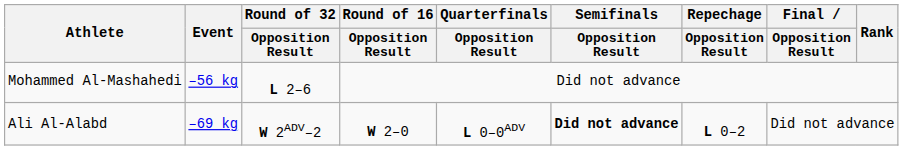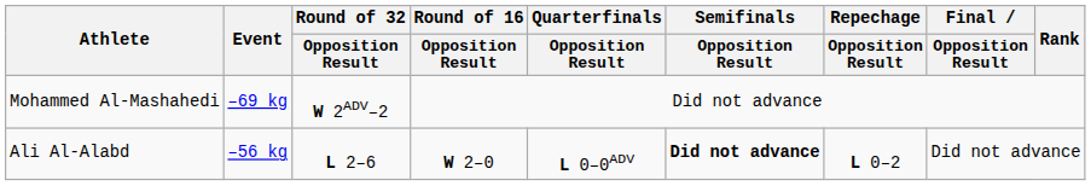 <table class=wikitable style=font-size:90%;text-align:center>
 <tr>
 <th rowspan="2">Athlete</th>
 <th rowspan="2">Event</th>
 <th>Round of 32</th>
 <th>Round of 16</th>
 <th>Quarterfinals</th>
 <th>Semifinals</th>
 <th>Repechage</th>
 <th>Final / </th>
 <th rowspan=2>Rank</th>
 </tr>
 <tr style="font-size:95%">
 <th>Opposition<br>Result</th>
 <th>Opposition<br>Result</th>
 <th>Opposition<br>Result</th>
 <th>Opposition<br>Result</th>
 <th>Opposition<br>Result</th>
 <th>Opposition<br>Result</th>
 </tr>
 <tr>
 <td align=left>Mohammed Al-Mashahedi</td>
-<td align=left><a href='#'>–56 kg</a></td>
-<td><br><strong>L</strong> 2–6</td>
+<td align=left><a href='#'>–69 kg</a></td>
+<td><br><strong>W</strong> 2<sup>ADV</sup>–2</td>
 <td colspan=6>Did not advance</td>
 </tr>
 <tr>
 <td align=left>Ali Al-Alabd</td>
-<td align=left><a href='#'>–69 kg</a></td>
-<td><br><strong>W</strong> 2<sup>ADV</sup>–2</td>
+<td align=left><a href='#'>–56 kg</a></td>
+<td><br><strong>L</strong> 2–6</td>
 <td><br><strong>W</strong> 2–0</td>
 <td><br><strong>L</strong> 0–0<sup>ADV</sup></td>
 <td><strong>Did not advance</strong></td>
 <td><br><strong>L</strong> 0–2</td>
 <td colspan=2>Did not advance</td>
 </tr>
 </table>
